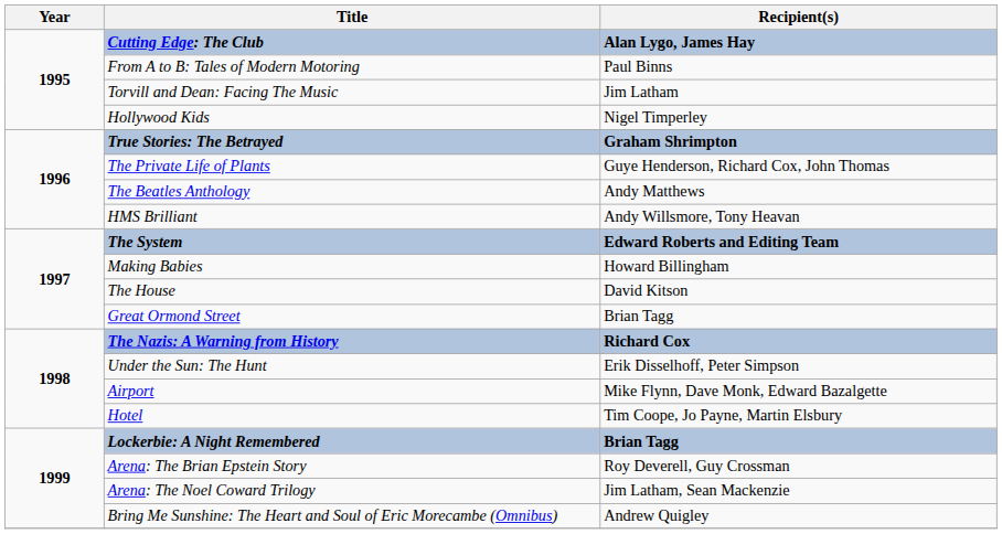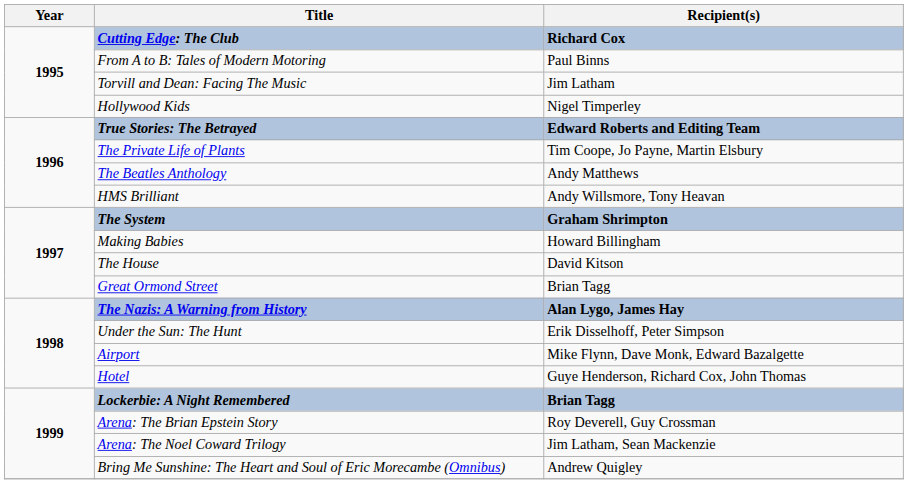 <table class="wikitable" width="80%">
 <tr>
 <th width=5%>Year</th>
 <th width=25%><strong>Title</strong></th>
 <th width=20%><strong>Recipient(s)</strong></th>
 </tr>
 <tr>
 <td rowspan="4" style="text-align:center;"><strong>1995</strong></td>
 <td style="background:#B0C4DE;"><strong><em><a href='#'>Cutting Edge</a>: The Club</em></strong></td>
-<td style="background:#B0C4DE;"><strong>Alan Lygo, James Hay</strong></td>
+<td style="background:#B0C4DE;"><strong>Richard Cox</strong></td>
 </tr>
 <tr>
 <td><em>From A to B: Tales of Modern Motoring</em></td>
 <td>Paul Binns</td>
 </tr>
 <tr>
 <td><em>Torvill and Dean: Facing The Music</em></td>
 <td>Jim Latham</td>
 </tr>
 <tr>
 <td><em>Hollywood Kids</em></td>
 <td>Nigel Timperley</td>
 </tr>
 <tr>
 <td rowspan="4" style="text-align:center;"><strong>1996</strong></td>
 <td style="background:#B0C4DE;"><strong><em>True Stories: The Betrayed</em></strong></td>
-<td style="background:#B0C4DE;"><strong>Graham Shrimpton</strong></td>
+<td style="background:#B0C4DE;"><strong>Edward Roberts and Editing Team</strong></td>
 </tr>
 <tr>
 <td><em><a href='#'>The Private Life of Plants</a></em></td>
-<td>Guye Henderson, Richard Cox, John Thomas</td>
+<td>Tim Coope, Jo Payne, Martin Elsbury</td>
 </tr>
 <tr>
 <td><em><a href='#'>The Beatles Anthology</a></em></td>
 <td>Andy Matthews</td>
 </tr>
 <tr>
 <td><em>HMS Brilliant</em></td>
 <td>Andy Willsmore, Tony Heavan</td>
 </tr>
 <tr>
 <td rowspan="4" style="text-align:center;"><strong>1997</strong></td>
 <td style="background:#B0C4DE;"><strong><em>The System</em></strong></td>
-<td style="background:#B0C4DE;"><strong>Edward Roberts and Editing Team</strong></td>
+<td style="background:#B0C4DE;"><strong>Graham Shrimpton</strong></td>
 </tr>
 <tr>
 <td><em>Making Babies</em></td>
 <td>Howard Billingham</td>
 </tr>
 <tr>
 <td><em>The House</em></td>
 <td>David Kitson</td>
 </tr>
 <tr>
 <td><em><a href='#'>Great Ormond Street</a></em></td>
 <td>Brian Tagg</td>
 </tr>
 <tr>
 <td rowspan="4" style="text-align:center;"><strong>1998</strong></td>
 <td style="background:#B0C4DE;"><strong><em><a href='#'>The Nazis: A Warning from History</a></em></strong></td>
-<td style="background:#B0C4DE;"><strong>Richard Cox</strong></td>
+<td style="background:#B0C4DE;"><strong>Alan Lygo, James Hay</strong></td>
 </tr>
 <tr>
 <td><em>Under the Sun: The Hunt</em></td>
 <td>Erik Disselhoff, Peter Simpson</td>
 </tr>
 <tr>
 <td><em><a href='#'>Airport</a></em></td>
 <td>Mike Flynn, Dave Monk, Edward Bazalgette</td>
 </tr>
 <tr>
 <td><em><a href='#'>Hotel</a></em></td>
-<td>Tim Coope, Jo Payne, Martin Elsbury</td>
+<td>Guye Henderson, Richard Cox, John Thomas</td>
 </tr>
 <tr>
 <td rowspan="4" style="text-align:center;"><strong>1999</strong></td>
 <td style="background:#B0C4DE;"><strong><em>Lockerbie: A Night Remembered</em></strong></td>
 <td style="background:#B0C4DE;"><strong>Brian Tagg</strong></td>
 </tr>
 <tr>
 <td><em><a href='#'>Arena</a>: The Brian Epstein Story</em></td>
 <td>Roy Deverell, Guy Crossman</td>
 </tr>
 <tr>
 <td><em><a href='#'>Arena</a>: The Noel Coward Trilogy</em></td>
 <td>Jim Latham, Sean Mackenzie</td>
 </tr>
 <tr>
 <td><em>Bring Me Sunshine: The Heart and Soul of Eric Morecambe (<a href='#'>Omnibus</a>)</em></td>
 <td>Andrew Quigley</td>
 </tr>
 <tr>
 </tr>
 </table>
